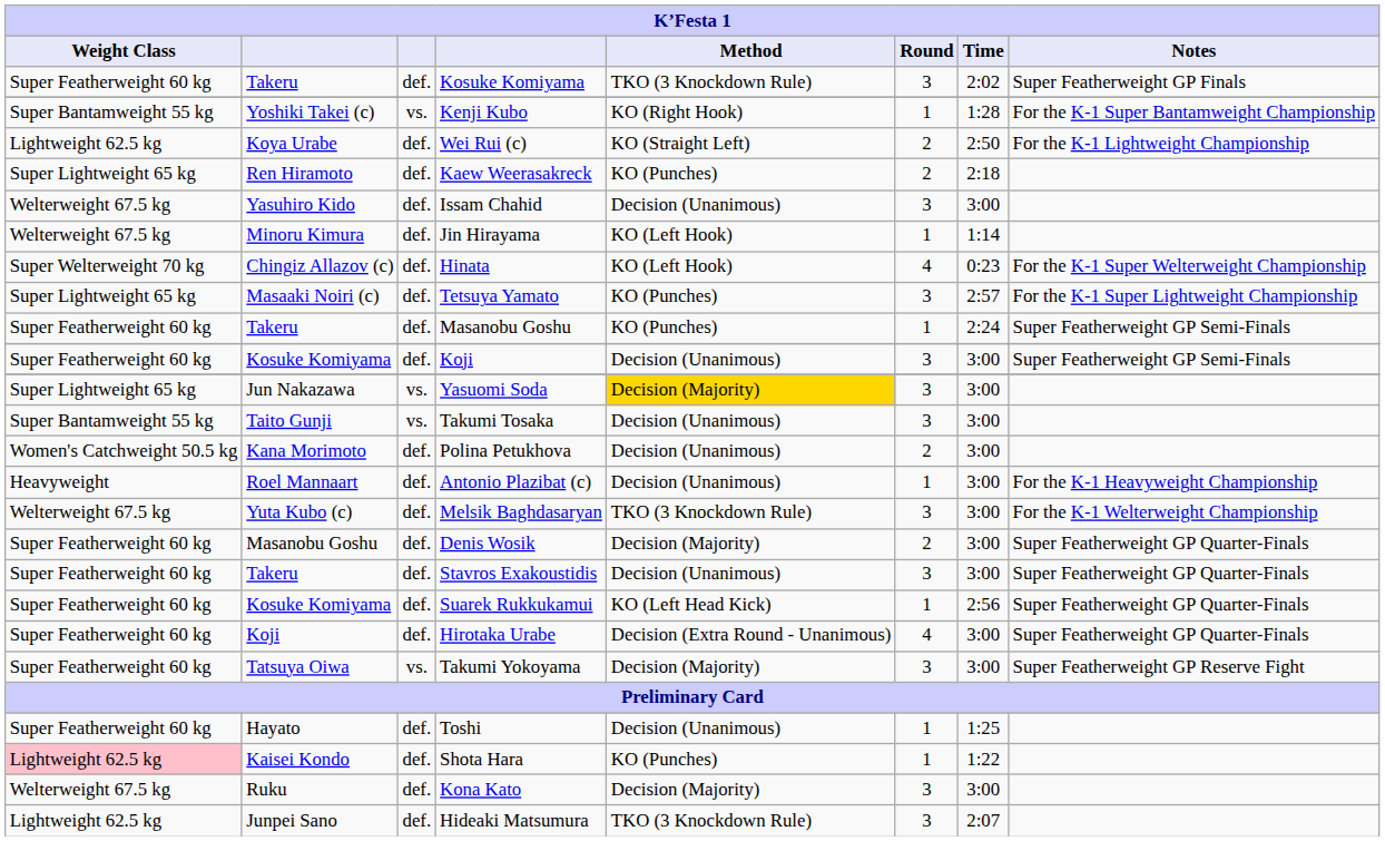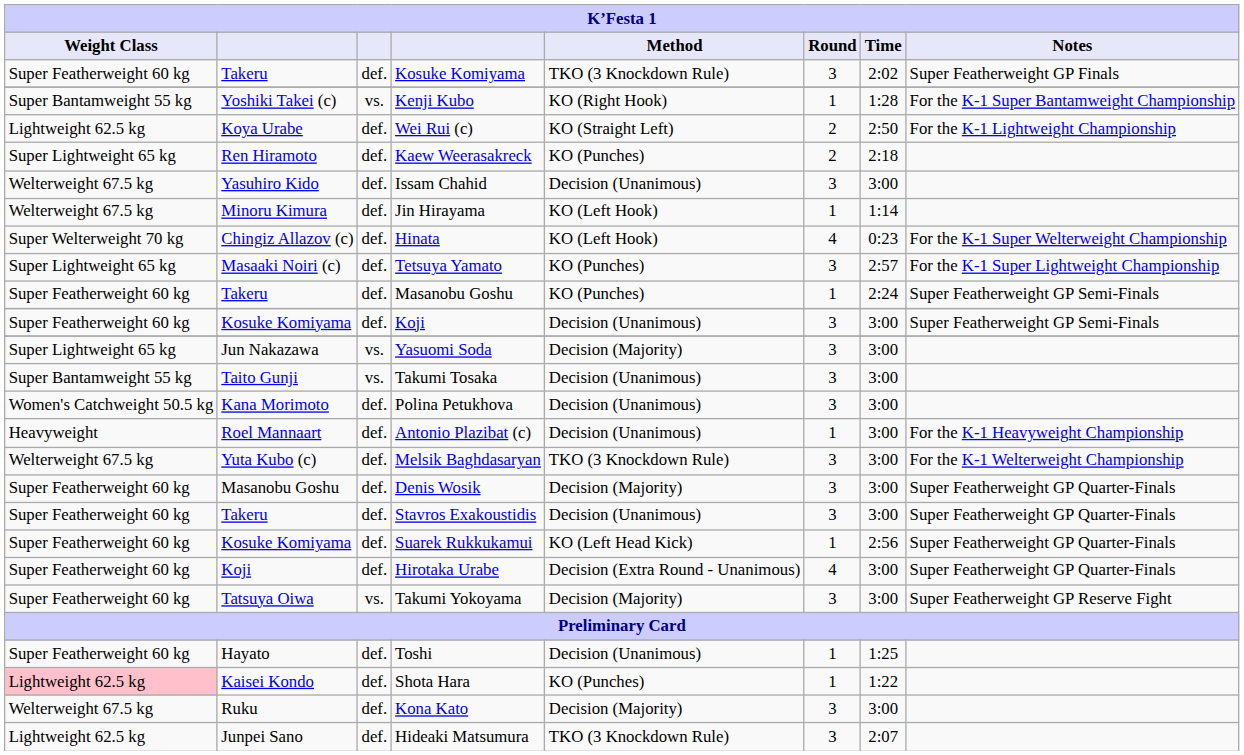 <table class="wikitable" style="font-size: 80%;">
 <tr>
 <th colspan="8" style="background-color: #ccf; color: #000080; text-align: center;"><strong>K’Festa 1</strong></th>
 </tr>
 <tr>
 <th colspan="1" style="background-color: #E6E8FA; color: #000000; text-align: center;">Weight Class</th>
 <th colspan="1" style="background-color: #E6E8FA; color: #000000; text-align: center;"></th>
 <th colspan="1" style="background-color: #E6E8FA; color: #000000; text-align: center;"></th>
 <th colspan="1" style="background-color: #E6E8FA; color: #000000; text-align: center;"></th>
 <th colspan="1" style="background-color: #E6E8FA; color: #000000; text-align: center;">Method</th>
 <th colspan="1" style="background-color: #E6E8FA; color: #000000; text-align: center;">Round</th>
 <th colspan="1" style="background-color: #E6E8FA; color: #000000; text-align: center;">Time</th>
 <th colspan="1" style="background-color: #E6E8FA; color: #000000; text-align: center;">Notes</th>
 </tr>
 <tr>
 <td>Super Featherweight 60 kg</td>
 <td> <a href='#'>Takeru</a></td>
 <td align=center>def.</td>
 <td> <a href='#'>Kosuke Komiyama</a></td>
 <td>TKO (3 Knockdown Rule)</td>
 <td align=center>3</td>
 <td align=center>2:02</td>
 <td>Super Featherweight GP Finals</td>
 </tr>
 <tr>
 </tr>
 <tr>
 <td>Super Bantamweight 55 kg</td>
 <td> <a href='#'>Yoshiki Takei</a> (c)</td>
 <td align=center>vs.</td>
 <td> <a href='#'>Kenji Kubo</a></td>
 <td>KO (Right Hook)</td>
 <td align=center>1</td>
 <td align=center>1:28</td>
 <td>For the <a href='#'>K-1 Super Bantamweight Championship</a></td>
 </tr>
 <tr>
 <td>Lightweight 62.5 kg</td>
 <td> <a href='#'>Koya Urabe</a></td>
 <td align=center>def.</td>
 <td> <a href='#'>Wei Rui</a> (c)</td>
 <td>KO (Straight Left)</td>
 <td align=center>2</td>
 <td align=center>2:50</td>
 <td>For the <a href='#'>K-1 Lightweight Championship</a></td>
 </tr>
 <tr>
 <td>Super Lightweight 65 kg</td>
 <td> <a href='#'>Ren Hiramoto</a></td>
 <td align=center>def.</td>
 <td> <a href='#'>Kaew Weerasakreck</a></td>
 <td>KO (Punches)</td>
 <td align=center>2</td>
 <td align=center>2:18</td>
 <td></td>
 </tr>
 <tr>
 <td>Welterweight 67.5 kg</td>
 <td> <a href='#'>Yasuhiro Kido</a></td>
 <td align=center>def.</td>
 <td> Issam Chahid</td>
 <td>Decision (Unanimous)</td>
 <td align=center>3</td>
 <td align=center>3:00</td>
 <td></td>
 </tr>
 <tr>
 <td>Welterweight 67.5 kg</td>
 <td> <a href='#'>Minoru Kimura</a></td>
 <td align=center>def.</td>
 <td> Jin Hirayama</td>
 <td>KO (Left Hook)</td>
 <td align=center>1</td>
 <td align=center>1:14</td>
 <td></td>
 </tr>
 <tr>
 <td>Super Welterweight 70 kg</td>
 <td> <a href='#'>Chingiz Allazov</a> (c)</td>
 <td align=center>def.</td>
 <td> <a href='#'>Hinata</a></td>
 <td>KO (Left Hook)</td>
 <td align=center>4</td>
 <td align=center>0:23</td>
 <td>For the <a href='#'>K-1 Super Welterweight Championship</a></td>
 </tr>
 <tr>
 <td>Super Lightweight 65 kg</td>
 <td> <a href='#'>Masaaki Noiri</a> (c)</td>
 <td align=center>def.</td>
 <td> <a href='#'>Tetsuya Yamato</a></td>
 <td>KO (Punches)</td>
 <td align=center>3</td>
 <td align=center>2:57</td>
 <td>For the <a href='#'>K-1 Super Lightweight Championship</a></td>
 </tr>
 <tr>
 <td>Super Featherweight 60 kg</td>
 <td> <a href='#'>Takeru</a></td>
 <td align=center>def.</td>
 <td> Masanobu Goshu</td>
 <td>KO (Punches)</td>
 <td align=center>1</td>
 <td align=center>2:24</td>
 <td>Super Featherweight GP Semi-Finals</td>
 </tr>
 <tr>
 </tr>
 <tr>
 <td>Super Featherweight 60 kg</td>
 <td> <a href='#'>Kosuke Komiyama</a></td>
 <td align=center>def.</td>
 <td> <a href='#'>Koji</a></td>
 <td>Decision (Unanimous)</td>
 <td align=center>3</td>
 <td align=center>3:00</td>
 <td>Super Featherweight GP Semi-Finals</td>
 </tr>
 <tr>
 </tr>
 <tr>
 <td>Super Lightweight 65 kg</td>
 <td> Jun Nakazawa</td>
 <td align=center>vs.</td>
 <td> <a href='#'>Yasuomi Soda</a></td>
-<td style="background: gold;">Decision (Majority)</td>
+<td>Decision (Majority)</td>
 <td align=center>3</td>
 <td align=center>3:00</td>
 <td></td>
 </tr>
 <tr>
 <td>Super Bantamweight 55 kg</td>
 <td> <a href='#'>Taito Gunji</a></td>
 <td align=center>vs.</td>
 <td> Takumi Tosaka</td>
 <td>Decision (Unanimous)</td>
 <td align=center>3</td>
 <td align=center>3:00</td>
 <td></td>
 </tr>
 <tr>
 <td>Women's Catchweight 50.5 kg</td>
 <td> <a href='#'>Kana Morimoto</a></td>
 <td align=center>def.</td>
 <td> Polina Petukhova</td>
 <td>Decision (Unanimous)</td>
-<td align=center>2</td>
+<td align=center>3</td>
 <td align=center>3:00</td>
 <td></td>
 </tr>
 <tr>
 <td>Heavyweight</td>
 <td> <a href='#'>Roel Mannaart</a></td>
 <td align=center>def.</td>
 <td> <a href='#'>Antonio Plazibat</a> (c)</td>
 <td>Decision (Unanimous)</td>
 <td align=center>1</td>
 <td align=center>3:00</td>
 <td>For the <a href='#'>K-1 Heavyweight Championship</a></td>
 </tr>
 <tr>
 <td>Welterweight 67.5 kg</td>
 <td> <a href='#'>Yuta Kubo</a> (c)</td>
 <td align=center>def.</td>
 <td> <a href='#'>Melsik Baghdasaryan</a></td>
 <td>TKO (3 Knockdown Rule)</td>
 <td align=center>3</td>
 <td align=center>3:00</td>
 <td>For the <a href='#'>K-1 Welterweight Championship</a></td>
 </tr>
 <tr>
 <td>Super Featherweight 60 kg</td>
 <td> Masanobu Goshu</td>
 <td align=center>def.</td>
 <td> <a href='#'>Denis Wosik</a></td>
 <td>Decision (Majority)</td>
-<td align=center>2</td>
+<td align=center>3</td>
 <td align=center>3:00</td>
 <td>Super Featherweight GP Quarter-Finals</td>
 </tr>
 <tr>
 <td>Super Featherweight 60 kg</td>
 <td> <a href='#'>Takeru</a></td>
 <td align=center>def.</td>
 <td> <a href='#'>Stavros Exakoustidis</a></td>
 <td>Decision (Unanimous)</td>
 <td align=center>3</td>
 <td align=center>3:00</td>
 <td>Super Featherweight GP Quarter-Finals</td>
 </tr>
 <tr>
 <td>Super Featherweight 60 kg</td>
 <td> <a href='#'>Kosuke Komiyama</a></td>
 <td align=center>def.</td>
 <td> <a href='#'>Suarek Rukkukamui</a></td>
 <td>KO (Left Head Kick)</td>
 <td align=center>1</td>
 <td align=center>2:56</td>
 <td>Super Featherweight GP Quarter-Finals</td>
 </tr>
 <tr>
 <td>Super Featherweight 60 kg</td>
 <td> <a href='#'>Koji</a></td>
 <td align=center>def.</td>
 <td> <a href='#'>Hirotaka Urabe</a></td>
 <td>Decision (Extra Round - Unanimous)</td>
 <td align=center>4</td>
 <td align=center>3:00</td>
 <td>Super Featherweight GP Quarter-Finals</td>
 </tr>
 <tr>
 <td>Super Featherweight 60 kg</td>
 <td> <a href='#'>Tatsuya Oiwa</a></td>
 <td align=center>vs.</td>
 <td> Takumi Yokoyama</td>
 <td>Decision (Majority)</td>
 <td align=center>3</td>
 <td align=center>3:00</td>
 <td>Super Featherweight GP Reserve Fight</td>
 </tr>
 <tr>
 <th colspan="8" style="background-color: #ccf; color: #000080; text-align: center;"><strong>Preliminary Card</strong></th>
 </tr>
 <tr>
 <td>Super Featherweight 60 kg</td>
 <td> Hayato</td>
 <td align=center>def.</td>
 <td> Toshi</td>
 <td>Decision (Unanimous)</td>
 <td align=center>1</td>
 <td align=center>1:25</td>
 <td></td>
 </tr>
 <tr>
 <td style="background: pink;">Lightweight 62.5 kg</td>
 <td> <a href='#'>Kaisei Kondo</a></td>
 <td align=center>def.</td>
 <td> Shota Hara</td>
 <td>KO (Punches)</td>
 <td align=center>1</td>
 <td align=center>1:22</td>
 <td></td>
 </tr>
 <tr>
 <td>Welterweight 67.5 kg</td>
 <td> Ruku</td>
 <td align=center>def.</td>
 <td> <a href='#'>Kona Kato</a></td>
 <td>Decision (Majority)</td>
 <td align=center>3</td>
 <td align=center>3:00</td>
 <td></td>
 </tr>
 <tr>
 <td>Lightweight 62.5 kg</td>
 <td> Junpei Sano</td>
 <td align=center>def.</td>
 <td> Hideaki Matsumura</td>
 <td>TKO (3 Knockdown Rule)</td>
 <td align=center>3</td>
 <td align=center>2:07</td>
 <td></td>
 </tr>
 </table>
